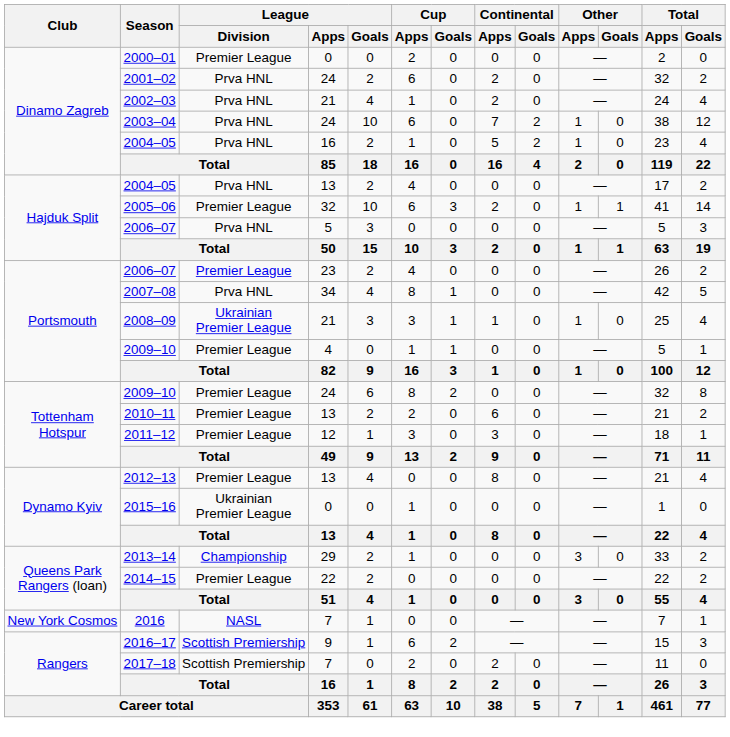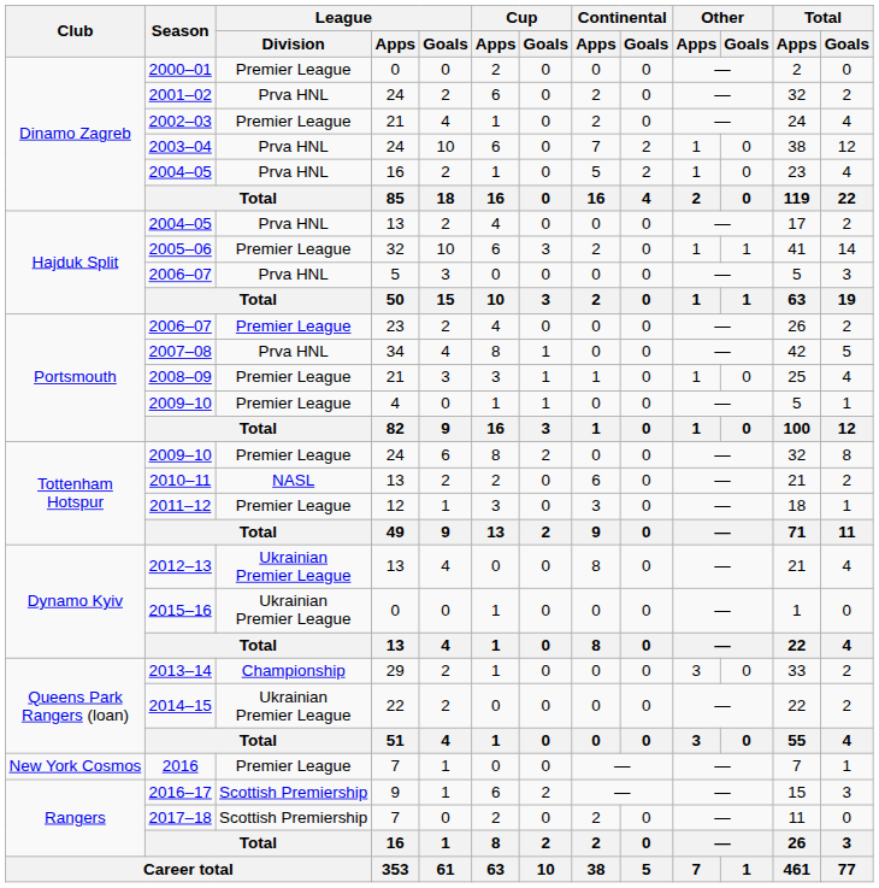 <table class="wikitable" style="text-align:center">
 <tr>
 <th rowspan="2">Club</th>
 <th rowspan="2">Season</th>
 <th colspan="3">League</th>
 <th colspan="2">Cup</th>
 <th colspan="2">Continental</th>
 <th colspan="2">Other</th>
 <th colspan="2">Total</th>
 </tr>
 <tr>
 <th>Division</th>
 <th>Apps</th>
 <th>Goals</th>
 <th>Apps</th>
 <th>Goals</th>
 <th>Apps</th>
 <th>Goals</th>
 <th>Apps</th>
 <th>Goals</th>
 <th>Apps</th>
 <th>Goals</th>
 </tr>
 <tr>
 <td rowspan="6"><a href='#'>Dinamo Zagreb</a></td>
 <td><a href='#'>2000–01</a></td>
 <td>Premier League</td>
 <td>0</td>
 <td>0</td>
 <td>2</td>
 <td>0</td>
 <td>0</td>
 <td>0</td>
 <td colspan="2">—</td>
 <td>2</td>
 <td>0</td>
 </tr>
 <tr>
 <td><a href='#'>2001–02</a></td>
 <td>Prva HNL</td>
 <td>24</td>
 <td>2</td>
 <td>6</td>
 <td>0</td>
 <td>2</td>
 <td>0</td>
 <td colspan="2">—</td>
 <td>32</td>
 <td>2</td>
 </tr>
 <tr>
 <td><a href='#'>2002–03</a></td>
-<td>Prva HNL</td>
+<td>Premier League</td>
 <td>21</td>
 <td>4</td>
 <td>1</td>
 <td>0</td>
 <td>2</td>
 <td>0</td>
 <td colspan="2">—</td>
 <td>24</td>
 <td>4</td>
 </tr>
 <tr>
 <td><a href='#'>2003–04</a></td>
 <td>Prva HNL</td>
 <td>24</td>
 <td>10</td>
 <td>6</td>
 <td>0</td>
 <td>7</td>
 <td>2</td>
 <td>1</td>
 <td>0</td>
 <td>38</td>
 <td>12</td>
 </tr>
 <tr>
 <td><a href='#'>2004–05</a></td>
 <td>Prva HNL</td>
 <td>16</td>
 <td>2</td>
 <td>1</td>
 <td>0</td>
 <td>5</td>
 <td>2</td>
 <td>1</td>
 <td>0</td>
 <td>23</td>
 <td>4</td>
 </tr>
 <tr>
 <th colspan="2">Total</th>
 <th>85</th>
 <th>18</th>
 <th>16</th>
 <th>0</th>
 <th>16</th>
 <th>4</th>
 <th>2</th>
 <th>0</th>
 <th>119</th>
 <th>22</th>
 </tr>
 <tr>
 <td rowspan="4"><a href='#'>Hajduk Split</a></td>
 <td><a href='#'>2004–05</a></td>
 <td>Prva HNL</td>
 <td>13</td>
 <td>2</td>
 <td>4</td>
 <td>0</td>
 <td>0</td>
 <td>0</td>
 <td colspan="2">—</td>
 <td>17</td>
 <td>2</td>
 </tr>
 <tr>
 <td><a href='#'>2005–06</a></td>
 <td>Premier League</td>
 <td>32</td>
 <td>10</td>
 <td>6</td>
 <td>3</td>
 <td>2</td>
 <td>0</td>
 <td>1</td>
 <td>1</td>
 <td>41</td>
 <td>14</td>
 </tr>
 <tr>
 <td><a href='#'>2006–07</a></td>
 <td>Prva HNL</td>
 <td>5</td>
 <td>3</td>
 <td>0</td>
 <td>0</td>
 <td>0</td>
 <td>0</td>
 <td colspan="2">—</td>
 <td>5</td>
 <td>3</td>
 </tr>
 <tr>
 <th colspan="2">Total</th>
 <th>50</th>
 <th>15</th>
 <th>10</th>
 <th>3</th>
 <th>2</th>
 <th>0</th>
 <th>1</th>
 <th>1</th>
 <th>63</th>
 <th>19</th>
 </tr>
 <tr>
 <td rowspan="5"><a href='#'>Portsmouth</a></td>
 <td><a href='#'>2006–07</a></td>
 <td><a href='#'>Premier League</a></td>
 <td>23</td>
 <td>2</td>
 <td>4</td>
 <td>0</td>
 <td>0</td>
 <td>0</td>
 <td colspan="2">—</td>
 <td>26</td>
 <td>2</td>
 </tr>
 <tr>
 <td><a href='#'>2007–08</a></td>
 <td>Prva HNL</td>
 <td>34</td>
 <td>4</td>
 <td>8</td>
 <td>1</td>
 <td>0</td>
 <td>0</td>
 <td colspan="2">—</td>
 <td>42</td>
 <td>5</td>
 </tr>
 <tr>
 <td><a href='#'>2008–09</a></td>
-<td><a href='#'>Ukrainian<br>Premier League</a></td>
+<td>Premier League</td>
 <td>21</td>
 <td>3</td>
 <td>3</td>
 <td>1</td>
 <td>1</td>
 <td>0</td>
 <td>1</td>
 <td>0</td>
 <td>25</td>
 <td>4</td>
 </tr>
 <tr>
 <td><a href='#'>2009–10</a></td>
 <td>Premier League</td>
 <td>4</td>
 <td>0</td>
 <td>1</td>
 <td>1</td>
 <td>0</td>
 <td>0</td>
 <td colspan="2">—</td>
 <td>5</td>
 <td>1</td>
 </tr>
 <tr>
 <th colspan="2">Total</th>
 <th>82</th>
 <th>9</th>
 <th>16</th>
 <th>3</th>
 <th>1</th>
 <th>0</th>
 <th>1</th>
 <th>0</th>
 <th>100</th>
 <th>12</th>
 </tr>
 <tr>
 <td rowspan="4"><a href='#'>Tottenham<br>Hotspur</a></td>
 <td><a href='#'>2009–10</a></td>
 <td>Premier League</td>
 <td>24</td>
 <td>6</td>
 <td>8</td>
 <td>2</td>
 <td>0</td>
 <td>0</td>
 <td colspan="2">—</td>
 <td>32</td>
 <td>8</td>
 </tr>
 <tr>
 <td><a href='#'>2010–11</a></td>
-<td>Premier League</td>
+<td><a href='#'>NASL</a></td>
 <td>13</td>
 <td>2</td>
 <td>2</td>
 <td>0</td>
 <td>6</td>
 <td>0</td>
 <td colspan="2">—</td>
 <td>21</td>
 <td>2</td>
 </tr>
 <tr>
 <td><a href='#'>2011–12</a></td>
 <td>Premier League</td>
 <td>12</td>
 <td>1</td>
 <td>3</td>
 <td>0</td>
 <td>3</td>
 <td>0</td>
 <td colspan="2">—</td>
 <td>18</td>
 <td>1</td>
 </tr>
 <tr>
 <th colspan="2">Total</th>
 <th>49</th>
 <th>9</th>
 <th>13</th>
 <th>2</th>
 <th>9</th>
 <th>0</th>
 <th colspan="2">—</th>
 <th>71</th>
 <th>11</th>
 </tr>
 <tr>
 <td rowspan="3"><a href='#'>Dynamo Kyiv</a></td>
 <td><a href='#'>2012–13</a></td>
-<td>Premier League</td>
+<td><a href='#'>Ukrainian<br>Premier League</a></td>
 <td>13</td>
 <td>4</td>
 <td>0</td>
 <td>0</td>
 <td>8</td>
 <td>0</td>
 <td colspan="2">—</td>
 <td>21</td>
 <td>4</td>
 </tr>
 <tr>
 <td><a href='#'>2015–16</a></td>
 <td>Ukrainian<br>Premier League</td>
 <td>0</td>
 <td>0</td>
 <td>1</td>
 <td>0</td>
 <td>0</td>
 <td>0</td>
 <td colspan="2">—</td>
 <td>1</td>
 <td>0</td>
 </tr>
 <tr>
 <th colspan="2">Total</th>
 <th>13</th>
 <th>4</th>
 <th>1</th>
 <th>0</th>
 <th>8</th>
 <th>0</th>
 <th colspan="2">—</th>
 <th>22</th>
 <th>4</th>
 </tr>
 <tr>
 <td rowspan="3"><a href='#'>Queens Park<br>Rangers</a> (loan)</td>
 <td><a href='#'>2013–14</a></td>
 <td><a href='#'>Championship</a></td>
 <td>29</td>
 <td>2</td>
 <td>1</td>
 <td>0</td>
 <td>0</td>
 <td>0</td>
 <td>3</td>
 <td>0</td>
 <td>33</td>
 <td>2</td>
 </tr>
 <tr>
 <td><a href='#'>2014–15</a></td>
-<td>Premier League</td>
+<td>Ukrainian<br>Premier League</td>
 <td>22</td>
 <td>2</td>
 <td>0</td>
 <td>0</td>
 <td>0</td>
 <td>0</td>
 <td colspan="2">—</td>
 <td>22</td>
 <td>2</td>
 </tr>
 <tr>
 <th colspan="2">Total</th>
 <th>51</th>
 <th>4</th>
 <th>1</th>
 <th>0</th>
 <th>0</th>
 <th>0</th>
 <th>3</th>
 <th>0</th>
 <th>55</th>
 <th>4</th>
 </tr>
 <tr>
 <td><a href='#'>New York Cosmos</a></td>
 <td><a href='#'>2016</a></td>
-<td><a href='#'>NASL</a></td>
+<td>Premier League</td>
 <td>7</td>
 <td>1</td>
 <td>0</td>
 <td>0</td>
 <td colspan="2">—</td>
 <td colspan="2">—</td>
 <td>7</td>
 <td>1</td>
 </tr>
 <tr>
 <td rowspan="3"><a href='#'>Rangers</a></td>
 <td><a href='#'>2016–17</a></td>
 <td><a href='#'>Scottish Premiership</a></td>
 <td>9</td>
 <td>1</td>
 <td>6</td>
 <td>2</td>
 <td colspan="2">—</td>
 <td colspan="2">—</td>
 <td>15</td>
 <td>3</td>
 </tr>
 <tr>
 <td><a href='#'>2017–18</a></td>
 <td>Scottish Premiership</td>
 <td>7</td>
 <td>0</td>
 <td>2</td>
 <td>0</td>
 <td>2</td>
 <td>0</td>
 <td colspan="2">—</td>
 <td>11</td>
 <td>0</td>
 </tr>
 <tr>
 <th colspan="2">Total</th>
 <th>16</th>
 <th>1</th>
 <th>8</th>
 <th>2</th>
 <th>2</th>
 <th>0</th>
 <th colspan="2">—</th>
 <th>26</th>
 <th>3</th>
 </tr>
 <tr>
 <th colspan="3">Career total</th>
 <th>353</th>
 <th>61</th>
 <th>63</th>
 <th>10</th>
 <th>38</th>
 <th>5</th>
 <th>7</th>
 <th>1</th>
 <th>461</th>
 <th>77</th>
 </tr>
 </table>
